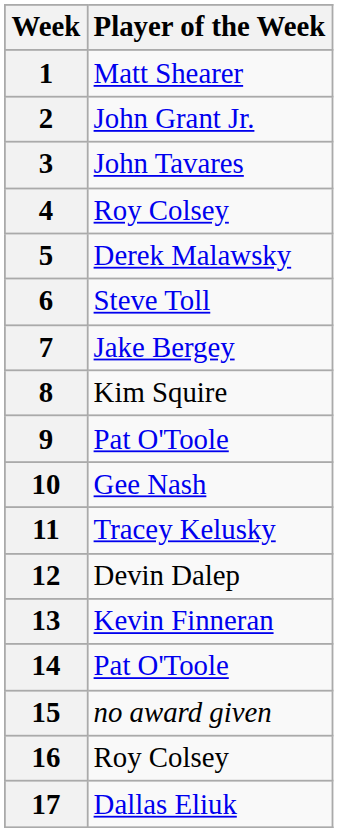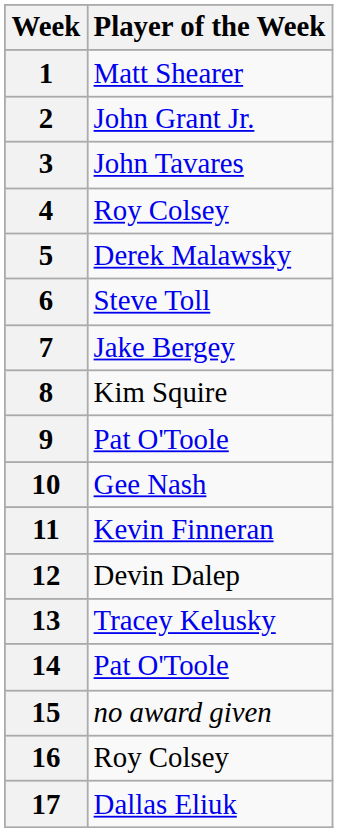 <table class="wikitable">
 <tr>
 <th>Week</th>
 <th>Player of the Week</th>
 </tr>
 <tr>
 <th>1</th>
 <td><a href='#'>Matt Shearer</a></td>
 </tr>
 <tr>
 <th>2</th>
 <td><a href='#'>John Grant Jr.</a></td>
 </tr>
 <tr>
 <th>3</th>
 <td><a href='#'>John Tavares</a></td>
 </tr>
 <tr>
 <th>4</th>
 <td><a href='#'>Roy Colsey</a></td>
 </tr>
 <tr>
 <th>5</th>
 <td><a href='#'>Derek Malawsky</a></td>
 </tr>
 <tr>
 <th>6</th>
 <td><a href='#'>Steve Toll</a></td>
 </tr>
 <tr>
 <th>7</th>
 <td><a href='#'>Jake Bergey</a></td>
 </tr>
 <tr>
 <th>8</th>
 <td>Kim Squire</td>
 </tr>
 <tr>
 <th>9</th>
 <td><a href='#'>Pat O'Toole</a></td>
 </tr>
 <tr>
 <th>10</th>
 <td><a href='#'>Gee Nash</a></td>
 </tr>
 <tr>
 <th>11</th>
-<td><a href='#'>Tracey Kelusky</a></td>
+<td><a href='#'>Kevin Finneran</a></td>
 </tr>
 <tr>
 <th>12</th>
 <td>Devin Dalep</td>
 </tr>
 <tr>
 <th>13</th>
-<td><a href='#'>Kevin Finneran</a></td>
+<td><a href='#'>Tracey Kelusky</a></td>
 </tr>
 <tr>
 <th>14</th>
 <td><a href='#'>Pat O'Toole</a></td>
 </tr>
 <tr>
 <th>15</th>
 <td><em>no award given</em></td>
 </tr>
 <tr>
 <th>16</th>
 <td>Roy Colsey</td>
 </tr>
 <tr>
 <th>17</th>
 <td><a href='#'>Dallas Eliuk</a></td>
 </tr>
 <tr>
 </tr>
 </table>
